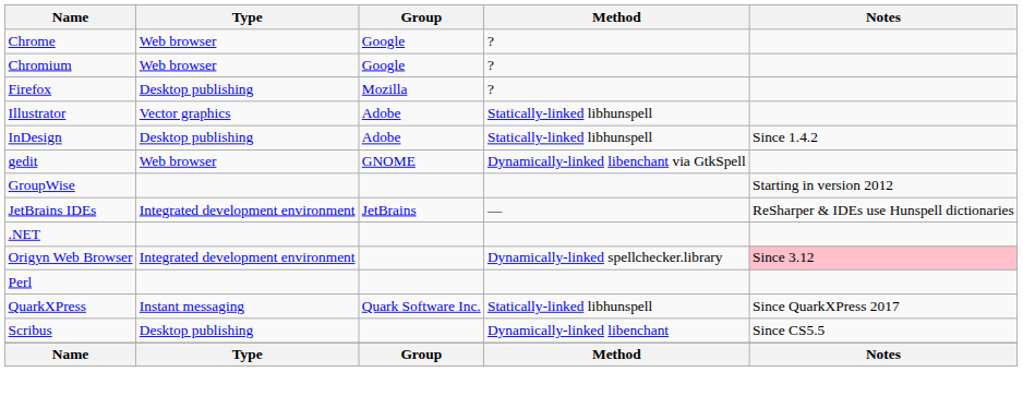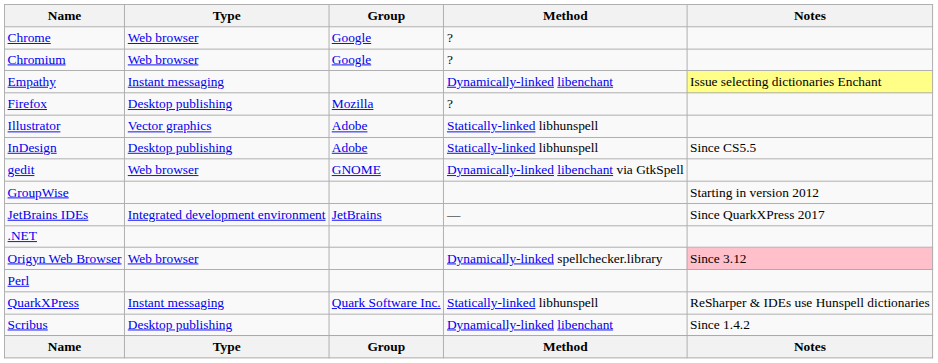 <table class="wikitable sortable" style="font-size: 90%; text-align: left; width: auto;">
 <tr>
 <th>Name</th>
 <th>Type</th>
 <th>Group</th>
 <th>Method</th>
 <th>Notes</th>
 </tr>
 <tr>
 <td><a href='#'>Chrome</a></td>
 <td><a href='#'>Web browser</a></td>
 <td><a href='#'>Google</a></td>
 <td>?</td>
 <td></td>
 </tr>
 <tr>
 <td><a href='#'>Chromium</a></td>
 <td><a href='#'>Web browser</a></td>
 <td><a href='#'>Google</a></td>
 <td>?</td>
 <td></td>
 </tr>
 <tr>
+<td><a href='#'>Empathy</a></td>
+<td><a href='#'>Instant messaging</a></td>
+<td></td>
+<td><a href='#'>Dynamically-linked</a> <a href='#'>libenchant</a></td>
+<td style="background:#FFFF88;">Issue selecting dictionaries Enchant</td>
+</tr>
+<tr>
 <td><a href='#'>Firefox</a></td>
 <td><a href='#'>Desktop publishing</a></td>
 <td><a href='#'>Mozilla</a></td>
 <td>?</td>
 <td></td>
 </tr>
 <tr>
 <td><a href='#'>Illustrator</a></td>
 <td><a href='#'>Vector graphics</a></td>
 <td><a href='#'>Adobe</a></td>
 <td><a href='#'>Statically-linked</a> libhunspell</td>
 <td></td>
 </tr>
 <tr>
 <td><a href='#'>InDesign</a></td>
 <td><a href='#'>Desktop publishing</a></td>
 <td><a href='#'>Adobe</a></td>
 <td><a href='#'>Statically-linked</a> libhunspell</td>
-<td>Since 1.4.2</td>
+<td>Since CS5.5</td>
 </tr>
 <tr>
 <td><a href='#'>gedit</a></td>
 <td><a href='#'>Web browser</a></td>
 <td><a href='#'>GNOME</a></td>
 <td><a href='#'>Dynamically-linked</a> <a href='#'>libenchant</a> via GtkSpell</td>
 <td></td>
 </tr>
 <tr>
 <td><a href='#'>GroupWise</a></td>
 <td></td>
 <td></td>
 <td></td>
 <td>Starting in version 2012</td>
 </tr>
 <tr>
 <td><a href='#'>JetBrains IDEs</a></td>
 <td><a href='#'>Integrated development environment</a></td>
 <td><a href='#'>JetBrains</a></td>
 <td>—</td>
-<td>ReSharper & IDEs use Hunspell dictionaries</td>
+<td>Since QuarkXPress 2017</td>
 </tr>
 <tr>
 <td><a href='#'>.NET</a></td>
 <td></td>
 <td></td>
 <td></td>
 <td></td>
 </tr>
 <tr>
 <td><a href='#'>Origyn Web Browser</a></td>
-<td><a href='#'>Integrated development environment</a></td>
+<td><a href='#'>Web browser</a></td>
 <td></td>
 <td><a href='#'>Dynamically-linked</a> spellchecker.library</td>
 <td style="background: pink;">Since 3.12</td>
 </tr>
 <tr>
 <td><a href='#'>Perl</a></td>
 <td></td>
 <td></td>
 <td></td>
 <td></td>
 </tr>
 <tr>
 <td><a href='#'>QuarkXPress</a></td>
 <td><a href='#'>Instant messaging</a></td>
 <td><a href='#'>Quark Software Inc.</a></td>
 <td><a href='#'>Statically-linked</a> libhunspell</td>
-<td>Since QuarkXPress 2017</td>
+<td>ReSharper & IDEs use Hunspell dictionaries</td>
 </tr>
 <tr>
 <td><a href='#'>Scribus</a></td>
 <td><a href='#'>Desktop publishing</a></td>
 <td></td>
 <td><a href='#'>Dynamically-linked</a> <a href='#'>libenchant</a></td>
-<td>Since CS5.5</td>
+<td>Since 1.4.2</td>
 </tr>
 <tr>
 </tr>
 <tr class="sortbottom">
 <th>Name</th>
 <th>Type</th>
 <th>Group</th>
 <th>Method</th>
 <th>Notes</th>
 </tr>
 </table>
